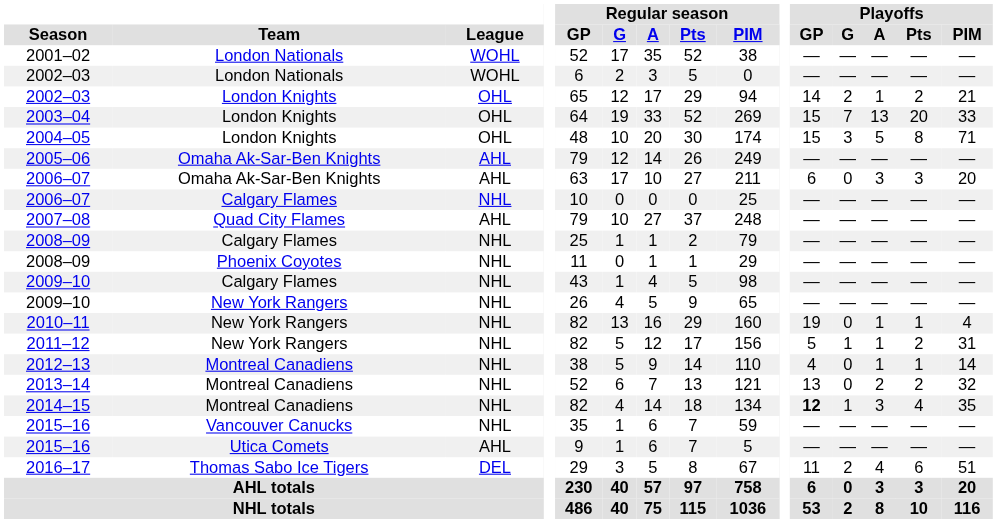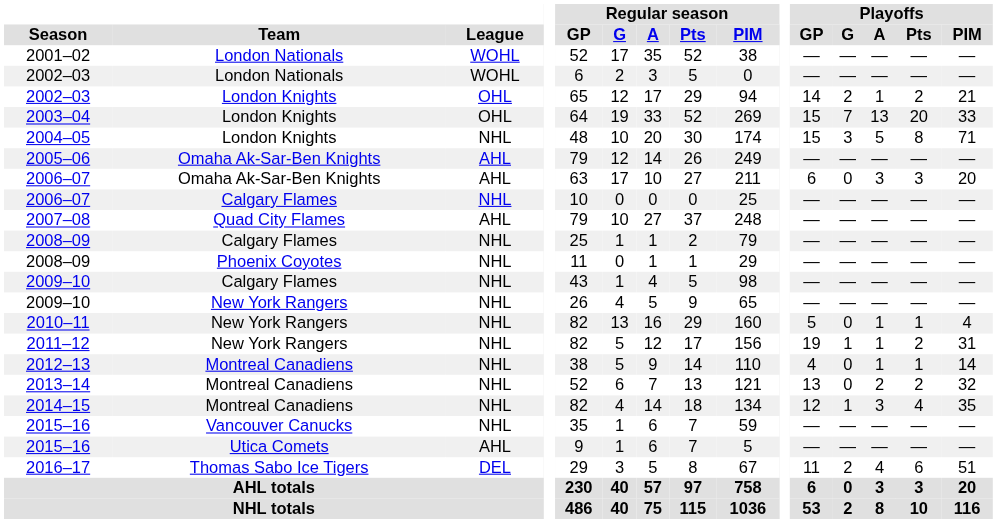 <table border="0" cellpadding="1" cellspacing="0" ID="Table3" style="text-align:center; width:60em">
 <tr bgcolor="#e0e0e0">
 <th colspan="3" bgcolor="#ffffff"> </th>
 <th rowspan="99" bgcolor="#ffffff"> </th>
 <th colspan="5">Regular season</th>
 <th rowspan="99" bgcolor="#ffffff"> </th>
 <th colspan="5">Playoffs</th>
 </tr>
 <tr bgcolor="#e0e0e0">
 <th>Season</th>
 <th>Team</th>
 <th>League</th>
 <th>GP</th>
 <th><a href='#'>G</a></th>
 <th><a href='#'>A</a></th>
 <th><a href='#'>Pts</a></th>
 <th><a href='#'>PIM</a></th>
 <th>GP</th>
 <th>G</th>
 <th>A</th>
 <th>Pts</th>
 <th>PIM</th>
 </tr>
 <tr>
 <td>2001–02</td>
 <td><a href='#'>London Nationals</a></td>
 <td><a href='#'>WOHL</a></td>
 <td>52</td>
 <td>17</td>
 <td>35</td>
 <td>52</td>
 <td>38</td>
 <td>—</td>
 <td>—</td>
 <td>—</td>
 <td>—</td>
 <td>—</td>
 </tr>
 <tr bgcolor="#f0f0f0">
 <td>2002–03</td>
 <td>London Nationals</td>
 <td>WOHL</td>
 <td>6</td>
 <td>2</td>
 <td>3</td>
 <td>5</td>
 <td>0</td>
 <td>—</td>
 <td>—</td>
 <td>—</td>
 <td>—</td>
 <td>—</td>
 </tr>
 <tr>
 <td><a href='#'>2002–03</a></td>
 <td><a href='#'>London Knights</a></td>
 <td><a href='#'>OHL</a></td>
 <td>65</td>
 <td>12</td>
 <td>17</td>
 <td>29</td>
 <td>94</td>
 <td>14</td>
 <td>2</td>
 <td>1</td>
 <td>2</td>
 <td>21</td>
 </tr>
 <tr bgcolor="#f0f0f0">
 <td><a href='#'>2003–04</a></td>
 <td>London Knights</td>
 <td>OHL</td>
 <td>64</td>
 <td>19</td>
 <td>33</td>
 <td>52</td>
 <td>269</td>
 <td>15</td>
 <td>7</td>
 <td>13</td>
 <td>20</td>
 <td>33</td>
 </tr>
 <tr>
 <td><a href='#'>2004–05</a></td>
 <td>London Knights</td>
-<td>OHL</td>
+<td>NHL</td>
 <td>48</td>
 <td>10</td>
 <td>20</td>
 <td>30</td>
 <td>174</td>
 <td>15</td>
 <td>3</td>
 <td>5</td>
 <td>8</td>
 <td>71</td>
 </tr>
 <tr bgcolor="#f0f0f0">
 <td><a href='#'>2005–06</a></td>
 <td><a href='#'>Omaha Ak-Sar-Ben Knights</a></td>
 <td><a href='#'>AHL</a></td>
 <td>79</td>
 <td>12</td>
 <td>14</td>
 <td>26</td>
 <td>249</td>
 <td>—</td>
 <td>—</td>
 <td>—</td>
 <td>—</td>
 <td>—</td>
 </tr>
 <tr>
 <td><a href='#'>2006–07</a></td>
 <td>Omaha Ak-Sar-Ben Knights</td>
 <td>AHL</td>
 <td>63</td>
 <td>17</td>
 <td>10</td>
 <td>27</td>
 <td>211</td>
 <td>6</td>
 <td>0</td>
 <td>3</td>
 <td>3</td>
 <td>20</td>
 </tr>
 <tr bgcolor="#f0f0f0">
 <td><a href='#'>2006–07</a></td>
 <td><a href='#'>Calgary Flames</a></td>
 <td><a href='#'>NHL</a></td>
 <td>10</td>
 <td>0</td>
 <td>0</td>
 <td>0</td>
 <td>25</td>
 <td>—</td>
 <td>—</td>
 <td>—</td>
 <td>—</td>
 <td>—</td>
 </tr>
 <tr>
 <td><a href='#'>2007–08</a></td>
 <td><a href='#'>Quad City Flames</a></td>
 <td>AHL</td>
 <td>79</td>
 <td>10</td>
 <td>27</td>
 <td>37</td>
 <td>248</td>
 <td>—</td>
 <td>—</td>
 <td>—</td>
 <td>—</td>
 <td>—</td>
 </tr>
 <tr bgcolor="#f0f0f0">
 <td><a href='#'>2008–09</a></td>
 <td>Calgary Flames</td>
 <td>NHL</td>
 <td>25</td>
 <td>1</td>
 <td>1</td>
 <td>2</td>
 <td>79</td>
 <td>—</td>
 <td>—</td>
 <td>—</td>
 <td>—</td>
 <td>—</td>
 </tr>
 <tr>
 <td>2008–09</td>
 <td><a href='#'>Phoenix Coyotes</a></td>
 <td>NHL</td>
 <td>11</td>
 <td>0</td>
 <td>1</td>
 <td>1</td>
 <td>29</td>
 <td>—</td>
 <td>—</td>
 <td>—</td>
 <td>—</td>
 <td>—</td>
 </tr>
 <tr bgcolor="#f0f0f0">
 <td><a href='#'>2009–10</a></td>
 <td>Calgary Flames</td>
 <td>NHL</td>
 <td>43</td>
 <td>1</td>
 <td>4</td>
 <td>5</td>
 <td>98</td>
 <td>—</td>
 <td>—</td>
 <td>—</td>
 <td>—</td>
 <td>—</td>
 </tr>
 <tr>
 <td>2009–10</td>
 <td><a href='#'>New York Rangers</a></td>
 <td>NHL</td>
 <td>26</td>
 <td>4</td>
 <td>5</td>
 <td>9</td>
 <td>65</td>
 <td>—</td>
 <td>—</td>
 <td>—</td>
 <td>—</td>
 <td>—</td>
 </tr>
 <tr bgcolor="#f0f0f0">
 <td><a href='#'>2010–11</a></td>
 <td>New York Rangers</td>
 <td>NHL</td>
 <td>82</td>
 <td>13</td>
 <td>16</td>
 <td>29</td>
 <td>160</td>
-<td>19</td>
+<td>5</td>
 <td>0</td>
 <td>1</td>
 <td>1</td>
 <td>4</td>
 </tr>
 <tr>
 <td><a href='#'>2011–12</a></td>
 <td>New York Rangers</td>
 <td>NHL</td>
 <td>82</td>
 <td>5</td>
 <td>12</td>
 <td>17</td>
 <td>156</td>
-<td>5</td>
+<td>19</td>
 <td>1</td>
 <td>1</td>
 <td>2</td>
 <td>31</td>
 </tr>
 <tr bgcolor="#f0f0f0">
 <td><a href='#'>2012–13</a></td>
 <td><a href='#'>Montreal Canadiens</a></td>
 <td>NHL</td>
 <td>38</td>
 <td>5</td>
 <td>9</td>
 <td>14</td>
 <td>110</td>
 <td>4</td>
 <td>0</td>
 <td>1</td>
 <td>1</td>
 <td>14</td>
 </tr>
 <tr>
 <td><a href='#'>2013–14</a></td>
 <td>Montreal Canadiens</td>
 <td>NHL</td>
 <td>52</td>
 <td>6</td>
 <td>7</td>
 <td>13</td>
 <td>121</td>
 <td>13</td>
 <td>0</td>
 <td>2</td>
 <td>2</td>
 <td>32</td>
 </tr>
 <tr bgcolor="#f0f0f0">
 <td><a href='#'>2014–15</a></td>
 <td>Montreal Canadiens</td>
 <td>NHL</td>
 <td>82</td>
 <td>4</td>
 <td>14</td>
 <td>18</td>
 <td>134</td>
-<td><strong>12</strong></td>
+<td>12</td>
 <td>1</td>
 <td>3</td>
 <td>4</td>
 <td>35</td>
 </tr>
 <tr>
 <td><a href='#'>2015–16</a></td>
 <td><a href='#'>Vancouver Canucks</a></td>
 <td>NHL</td>
 <td>35</td>
 <td>1</td>
 <td>6</td>
 <td>7</td>
 <td>59</td>
 <td>—</td>
 <td>—</td>
 <td>—</td>
 <td>—</td>
 <td>—</td>
 </tr>
 <tr bgcolor="#f0f0f0">
 <td><a href='#'>2015–16</a></td>
 <td><a href='#'>Utica Comets</a></td>
 <td>AHL</td>
 <td>9</td>
 <td>1</td>
 <td>6</td>
 <td>7</td>
 <td>5</td>
 <td>—</td>
 <td>—</td>
 <td>—</td>
 <td>—</td>
 <td>—</td>
 </tr>
 <tr>
 <td><a href='#'>2016–17</a></td>
 <td><a href='#'>Thomas Sabo Ice Tigers</a></td>
 <td><a href='#'>DEL</a></td>
 <td>29</td>
 <td>3</td>
 <td>5</td>
 <td>8</td>
 <td>67</td>
 <td>11</td>
 <td>2</td>
 <td>4</td>
 <td>6</td>
 <td>51</td>
 </tr>
 <tr bgcolor="#e0e0e0">
 <th colspan="3">AHL totals</th>
 <th>230</th>
 <th>40</th>
 <th>57</th>
 <th>97</th>
 <th>758</th>
 <th>6</th>
 <th>0</th>
 <th>3</th>
 <th>3</th>
 <th>20</th>
 </tr>
 <tr bgcolor="#e0e0e0">
 <th colspan="3">NHL totals</th>
 <th>486</th>
 <th>40</th>
 <th>75</th>
 <th>115</th>
 <th>1036</th>
 <th>53</th>
 <th>2</th>
 <th>8</th>
 <th>10</th>
 <th>116</th>
 </tr>
 </table>
